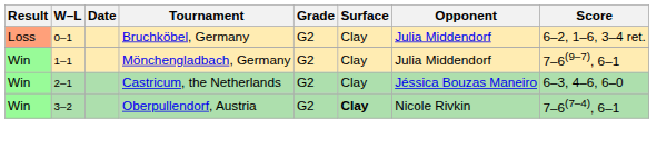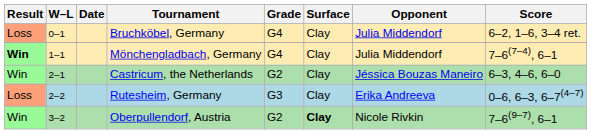 <table class="sortable wikitable nowrap" style=font-size:97%>
 <tr>
 <th>Result</th>
 <th>W–L</th>
 <th>Date</th>
 <th>Tournament</th>
 <th>Grade</th>
 <th>Surface</th>
 <th>Opponent</th>
 <th class="unsortable">Score</th>
 </tr>
 <tr bgcolor=#ffecb2>
 <td bgcolor="FFA07A">Loss</td>
 <td><small>0–1</small></td>
 <td></td>
 <td><a href='#'>Bruchköbel</a>, Germany</td>
-<td>G2</td>
+<td>G4</td>
 <td>Clay</td>
 <td> <a href='#'>Julia Middendorf</a></td>
 <td>6–2, 1–6, 3–4 ret.</td>
 </tr>
 <tr>
 </tr>
 <tr bgcolor=#ffecb2>
-<td bgcolor="98FB98">Win</td>
+<td bgcolor="98FB98"><strong>Win</strong></td>
 <td><small>1–1</small></td>
 <td></td>
 <td><a href='#'>Mönchengladbach</a>, Germany</td>
-<td>G2</td>
+<td>G4</td>
 <td>Clay</td>
 <td> Julia Middendorf</td>
-<td>7–6<sup>(9–7)</sup>, 6–1</td>
+<td>7–6<sup>(7–4)</sup>, 6–1</td>
 </tr>
 <tr bgcolor="#ADDFAD">
 <td bgcolor="98FB98">Win</td>
 <td><small>2–1</small></td>
 <td></td>
 <td><a href='#'>Castricum</a>, the Netherlands</td>
 <td>G2</td>
 <td>Clay</td>
 <td> <a href='#'>Jéssica Bouzas Maneiro</a></td>
 <td>6–3, 4–6, 6–0</td>
 </tr>
+<tr bgcolor="lightblue">
+<td bgcolor="FFA07A">Loss</td>
+<td><small>2–2</small></td>
+<td></td>
+<td><a href='#'>Rutesheim</a>, Germany</td>
+<td>G3</td>
+<td>Clay</td>
+<td> <a href='#'>Erika Andreeva</a></td>
+<td>0–6, 6–3, 6–7<sup>(4–7)</sup></td>
+</tr>
 <tr bgcolor="#ADDFAD">
 <td bgcolor="98FB98">Win</td>
 <td><small>3–2</small></td>
 <td></td>
 <td><a href='#'>Oberpullendorf</a>, Austria</td>
 <td>G2</td>
 <td><strong>Clay</strong></td>
 <td> Nicole Rivkin</td>
-<td>7–6<sup>(7–4)</sup>, 6–1</td>
+<td>7–6<sup>(9–7)</sup>, 6–1</td>
 </tr>
 </table>
